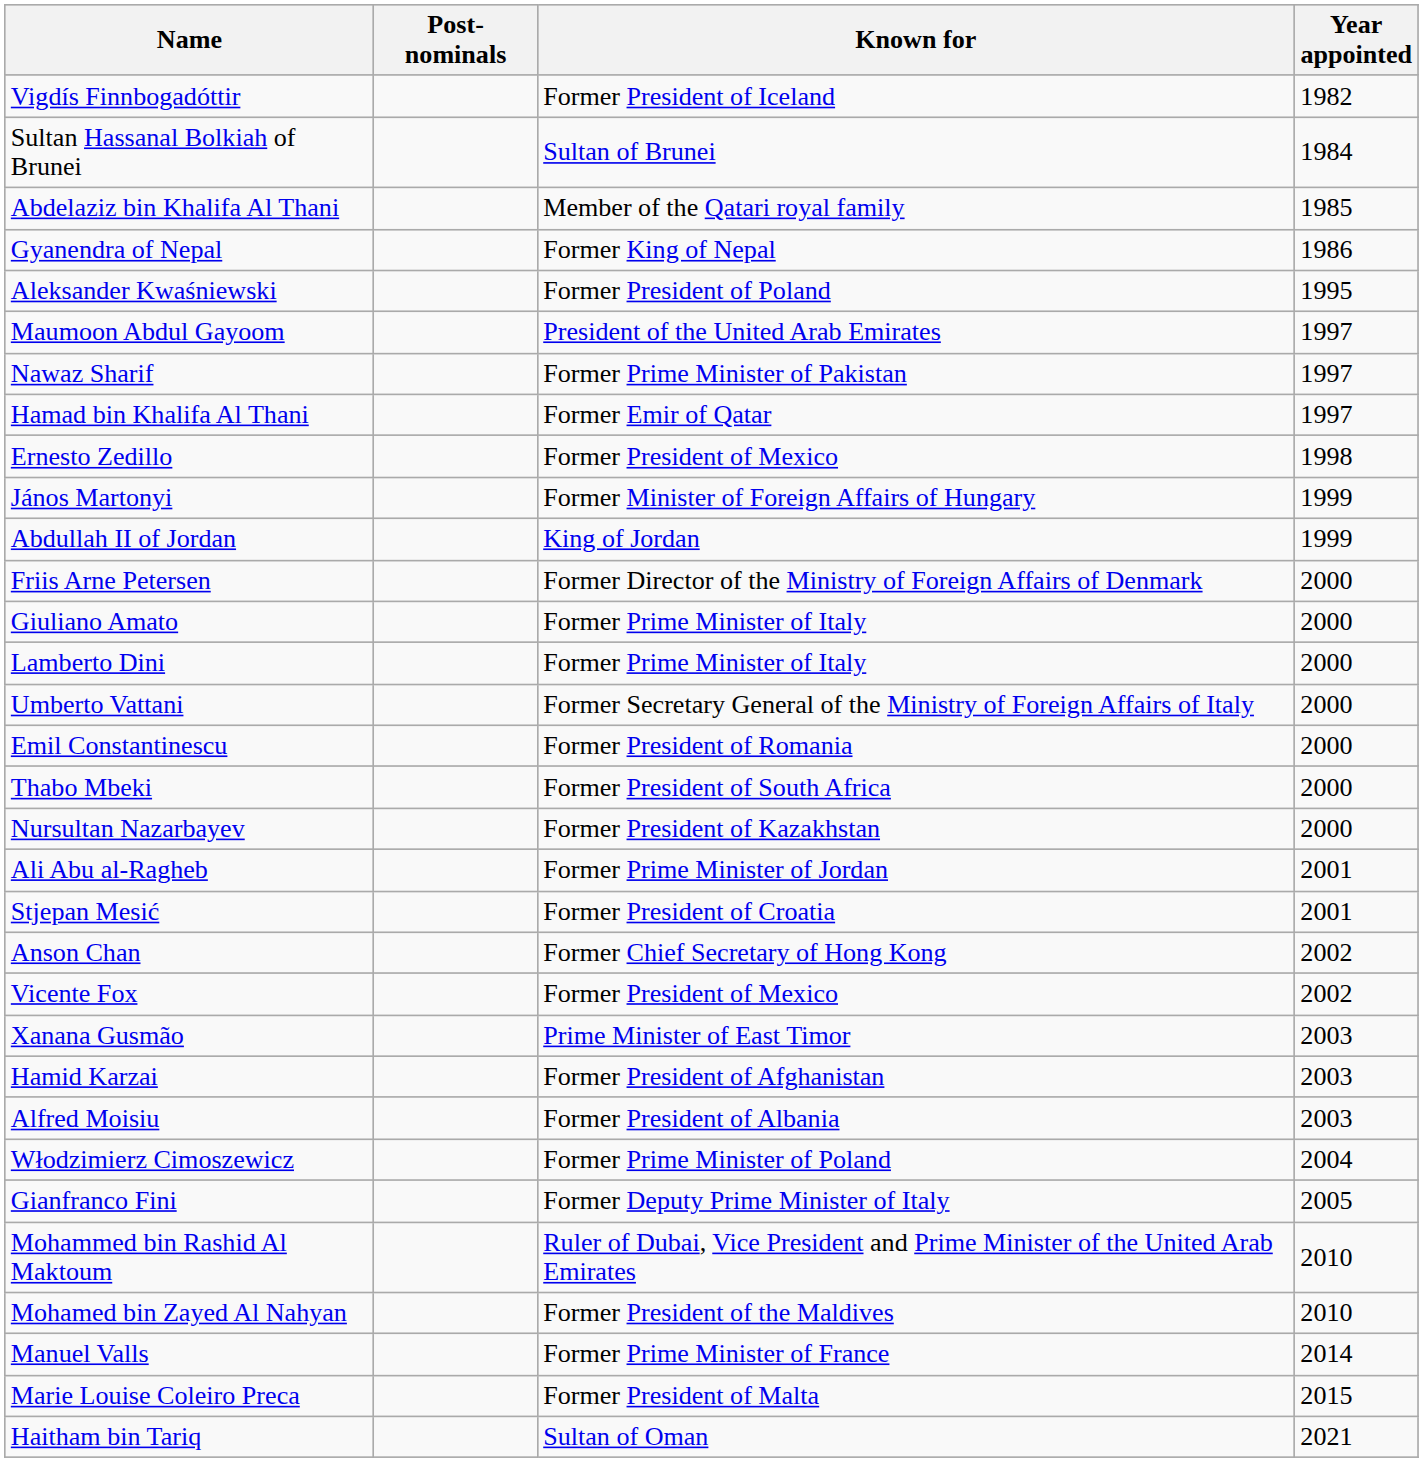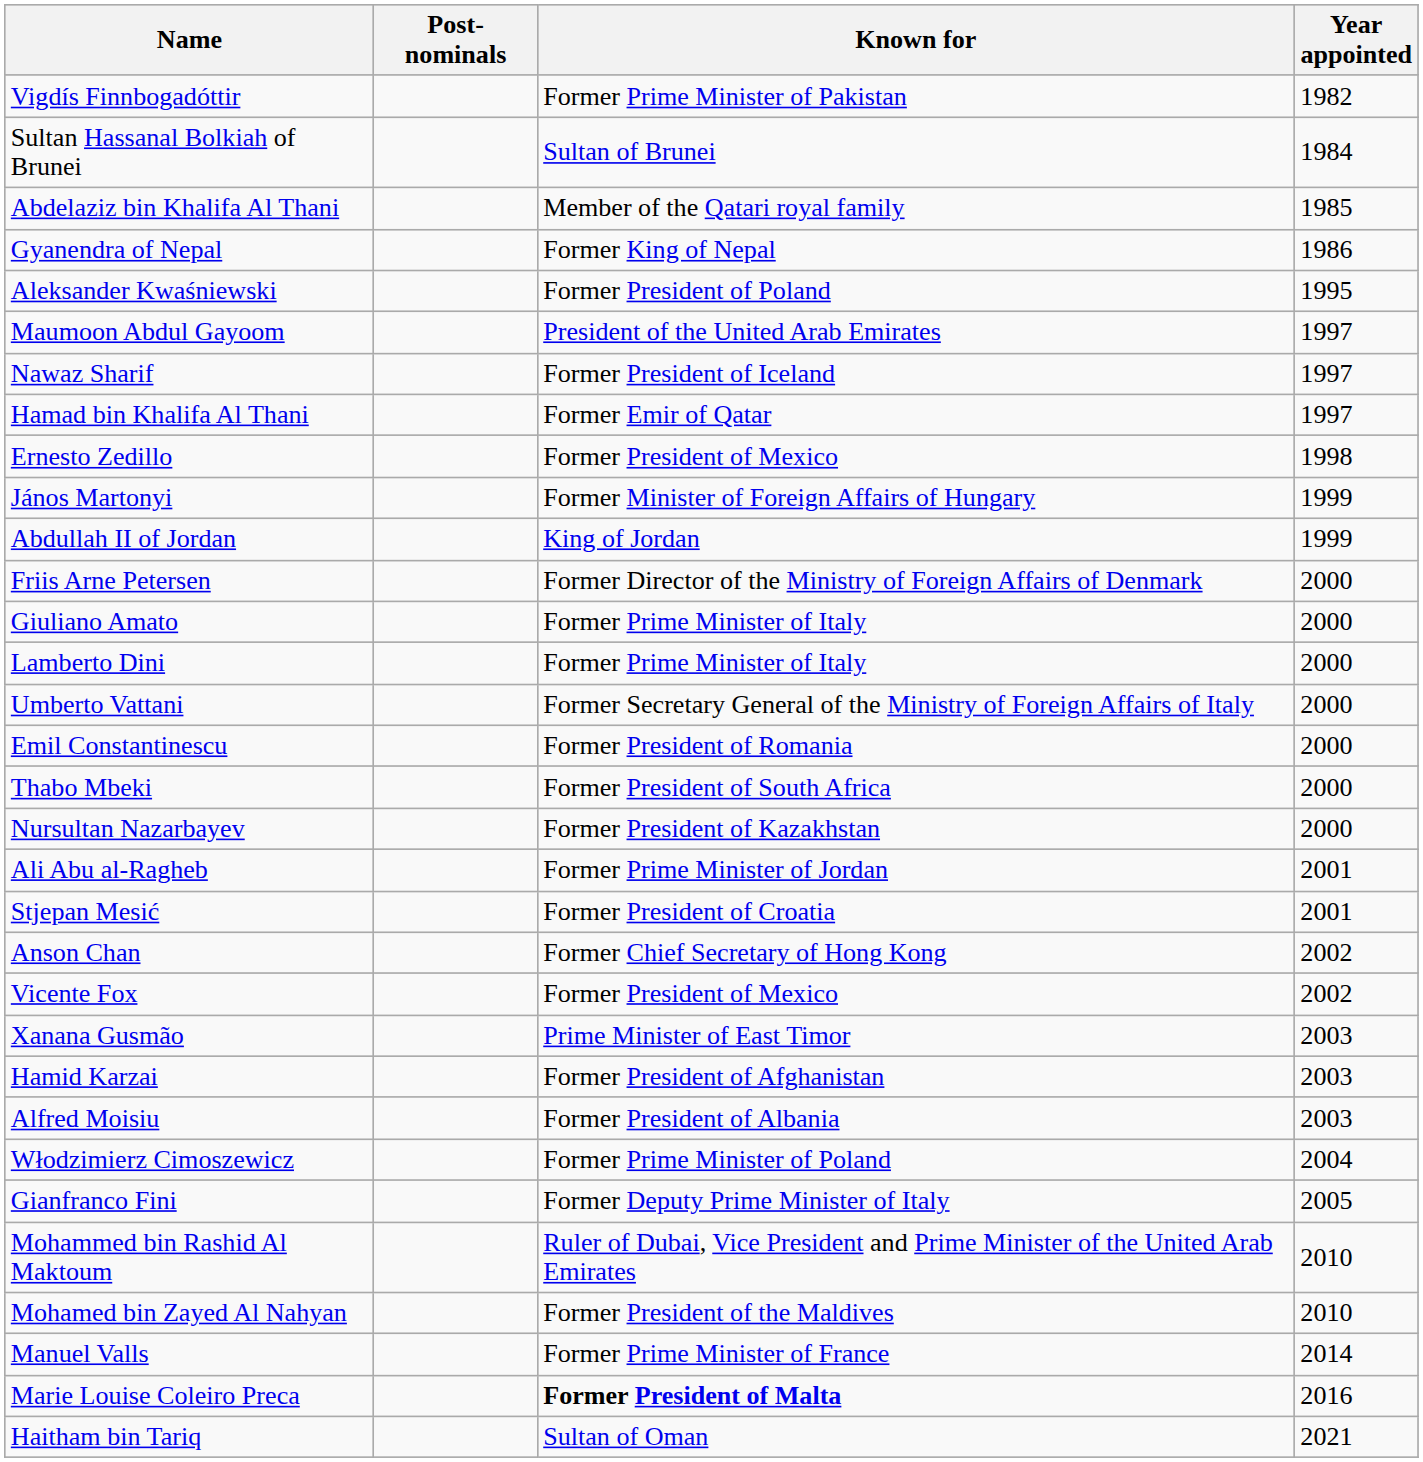 <table class="wikitable sortable">
 <tr>
 <th>Name</th>
 <th>Post-nominals</th>
 <th>Known for</th>
 <th>Year<br>appointed</th>
 </tr>
 <tr>
 <td> <a href='#'>Vigdís Finnbogadóttir</a></td>
 <td></td>
-<td>Former <a href='#'>President of Iceland</a></td>
+<td>Former <a href='#'>Prime Minister of Pakistan</a></td>
 <td>1982</td>
 </tr>
 <tr>
 <td> Sultan <a href='#'>Hassanal Bolkiah</a> of Brunei</td>
 <td></td>
 <td><a href='#'>Sultan of Brunei</a></td>
 <td>1984</td>
 </tr>
 <tr>
 <td> <a href='#'>Abdelaziz bin Khalifa Al Thani</a></td>
 <td></td>
 <td>Member of the <a href='#'>Qatari royal family</a></td>
 <td>1985</td>
 </tr>
 <tr>
 <td> <a href='#'>Gyanendra of Nepal</a></td>
 <td></td>
 <td>Former <a href='#'>King of Nepal</a></td>
 <td>1986</td>
 </tr>
 <tr>
 <td> <a href='#'>Aleksander Kwaśniewski</a></td>
 <td></td>
 <td>Former <a href='#'>President of Poland</a></td>
 <td>1995</td>
 </tr>
 <tr>
 <td> <a href='#'>Maumoon Abdul Gayoom</a></td>
 <td></td>
 <td><a href='#'>President of the United Arab Emirates</a></td>
 <td>1997</td>
 </tr>
 <tr>
 <td> <a href='#'>Nawaz Sharif</a></td>
 <td></td>
-<td>Former <a href='#'>Prime Minister of Pakistan</a></td>
+<td>Former <a href='#'>President of Iceland</a></td>
 <td>1997</td>
 </tr>
 <tr>
 <td> <a href='#'>Hamad bin Khalifa Al Thani</a></td>
 <td></td>
 <td>Former <a href='#'>Emir of Qatar</a></td>
 <td>1997</td>
 </tr>
 <tr>
 <td> <a href='#'>Ernesto Zedillo</a></td>
 <td></td>
 <td>Former <a href='#'>President of Mexico</a></td>
 <td>1998</td>
 </tr>
 <tr>
 <td> <a href='#'>János Martonyi</a></td>
 <td></td>
 <td>Former <a href='#'>Minister of Foreign Affairs of Hungary</a></td>
 <td>1999</td>
 </tr>
 <tr>
 <td> <a href='#'>Abdullah II of Jordan</a></td>
 <td></td>
 <td><a href='#'>King of Jordan</a></td>
 <td>1999</td>
 </tr>
 <tr>
 <td> <a href='#'>Friis Arne Petersen</a></td>
 <td></td>
 <td>Former Director of the <a href='#'>Ministry of Foreign Affairs of Denmark</a></td>
 <td>2000</td>
 </tr>
 <tr>
 <td> <a href='#'>Giuliano Amato</a></td>
 <td></td>
 <td>Former <a href='#'>Prime Minister of Italy</a></td>
 <td>2000</td>
 </tr>
 <tr>
 <td> <a href='#'>Lamberto Dini</a></td>
 <td></td>
 <td>Former <a href='#'>Prime Minister of Italy</a></td>
 <td>2000</td>
 </tr>
 <tr>
 <td> <a href='#'>Umberto Vattani</a></td>
 <td></td>
 <td>Former Secretary General of the <a href='#'>Ministry of Foreign Affairs of Italy</a></td>
 <td>2000</td>
 </tr>
 <tr>
 <td> <a href='#'>Emil Constantinescu</a></td>
 <td></td>
 <td>Former <a href='#'>President of Romania</a></td>
 <td>2000</td>
 </tr>
 <tr>
 <td> <a href='#'>Thabo Mbeki</a></td>
 <td></td>
 <td>Former <a href='#'>President of South Africa</a></td>
 <td>2000</td>
 </tr>
 <tr>
 <td> <a href='#'>Nursultan Nazarbayev</a></td>
 <td></td>
 <td>Former <a href='#'>President of Kazakhstan</a></td>
 <td>2000</td>
 </tr>
 <tr>
 <td> <a href='#'>Ali Abu al-Ragheb</a></td>
 <td></td>
 <td>Former <a href='#'>Prime Minister of Jordan</a></td>
 <td>2001</td>
 </tr>
 <tr>
 <td> <a href='#'>Stjepan Mesić</a></td>
 <td></td>
 <td>Former <a href='#'>President of Croatia</a></td>
 <td>2001</td>
 </tr>
 <tr>
 <td> <a href='#'>Anson Chan</a></td>
 <td></td>
 <td>Former <a href='#'>Chief Secretary of Hong Kong</a></td>
 <td>2002</td>
 </tr>
 <tr>
 <td> <a href='#'>Vicente Fox</a></td>
 <td></td>
 <td>Former <a href='#'>President of Mexico</a></td>
 <td>2002</td>
 </tr>
 <tr>
 <td> <a href='#'>Xanana Gusmão</a></td>
 <td> </td>
 <td><a href='#'>Prime Minister of East Timor</a></td>
 <td>2003</td>
 </tr>
 <tr>
 <td> <a href='#'>Hamid Karzai</a></td>
 <td></td>
 <td>Former <a href='#'>President of Afghanistan</a></td>
 <td>2003</td>
 </tr>
 <tr>
 <td> <a href='#'>Alfred Moisiu</a></td>
 <td></td>
 <td>Former <a href='#'>President of Albania</a></td>
 <td>2003</td>
 </tr>
 <tr>
 <td> <a href='#'>Włodzimierz Cimoszewicz</a></td>
 <td></td>
 <td>Former <a href='#'>Prime Minister of Poland</a></td>
 <td>2004</td>
 </tr>
 <tr>
 <td> <a href='#'>Gianfranco Fini</a></td>
 <td></td>
 <td>Former <a href='#'>Deputy Prime Minister of Italy</a></td>
 <td>2005</td>
 </tr>
 <tr>
 <td> <a href='#'>Mohammed bin Rashid Al Maktoum</a></td>
 <td></td>
 <td><a href='#'>Ruler of Dubai</a>, <a href='#'>Vice President</a> and <a href='#'>Prime Minister of the United Arab Emirates</a></td>
 <td>2010</td>
 </tr>
 <tr>
 <td> <a href='#'>Mohamed bin Zayed Al Nahyan</a></td>
 <td></td>
 <td>Former <a href='#'>President of the Maldives</a></td>
 <td>2010</td>
 </tr>
 <tr>
 <td> <a href='#'>Manuel Valls</a></td>
 <td></td>
 <td>Former <a href='#'>Prime Minister of France</a></td>
 <td>2014</td>
 </tr>
 <tr>
 <td> <a href='#'>Marie Louise Coleiro Preca</a></td>
 <td></td>
-<td>Former <a href='#'>President of Malta</a></td>
-<td>2015</td>
+<td><strong>Former <a href='#'>President of Malta</a></strong></td>
+<td>2016</td>
 </tr>
 <tr>
 <td> <a href='#'>Haitham bin Tariq</a></td>
 <td></td>
 <td><a href='#'>Sultan of Oman</a></td>
 <td>2021</td>
 </tr>
 </table>
